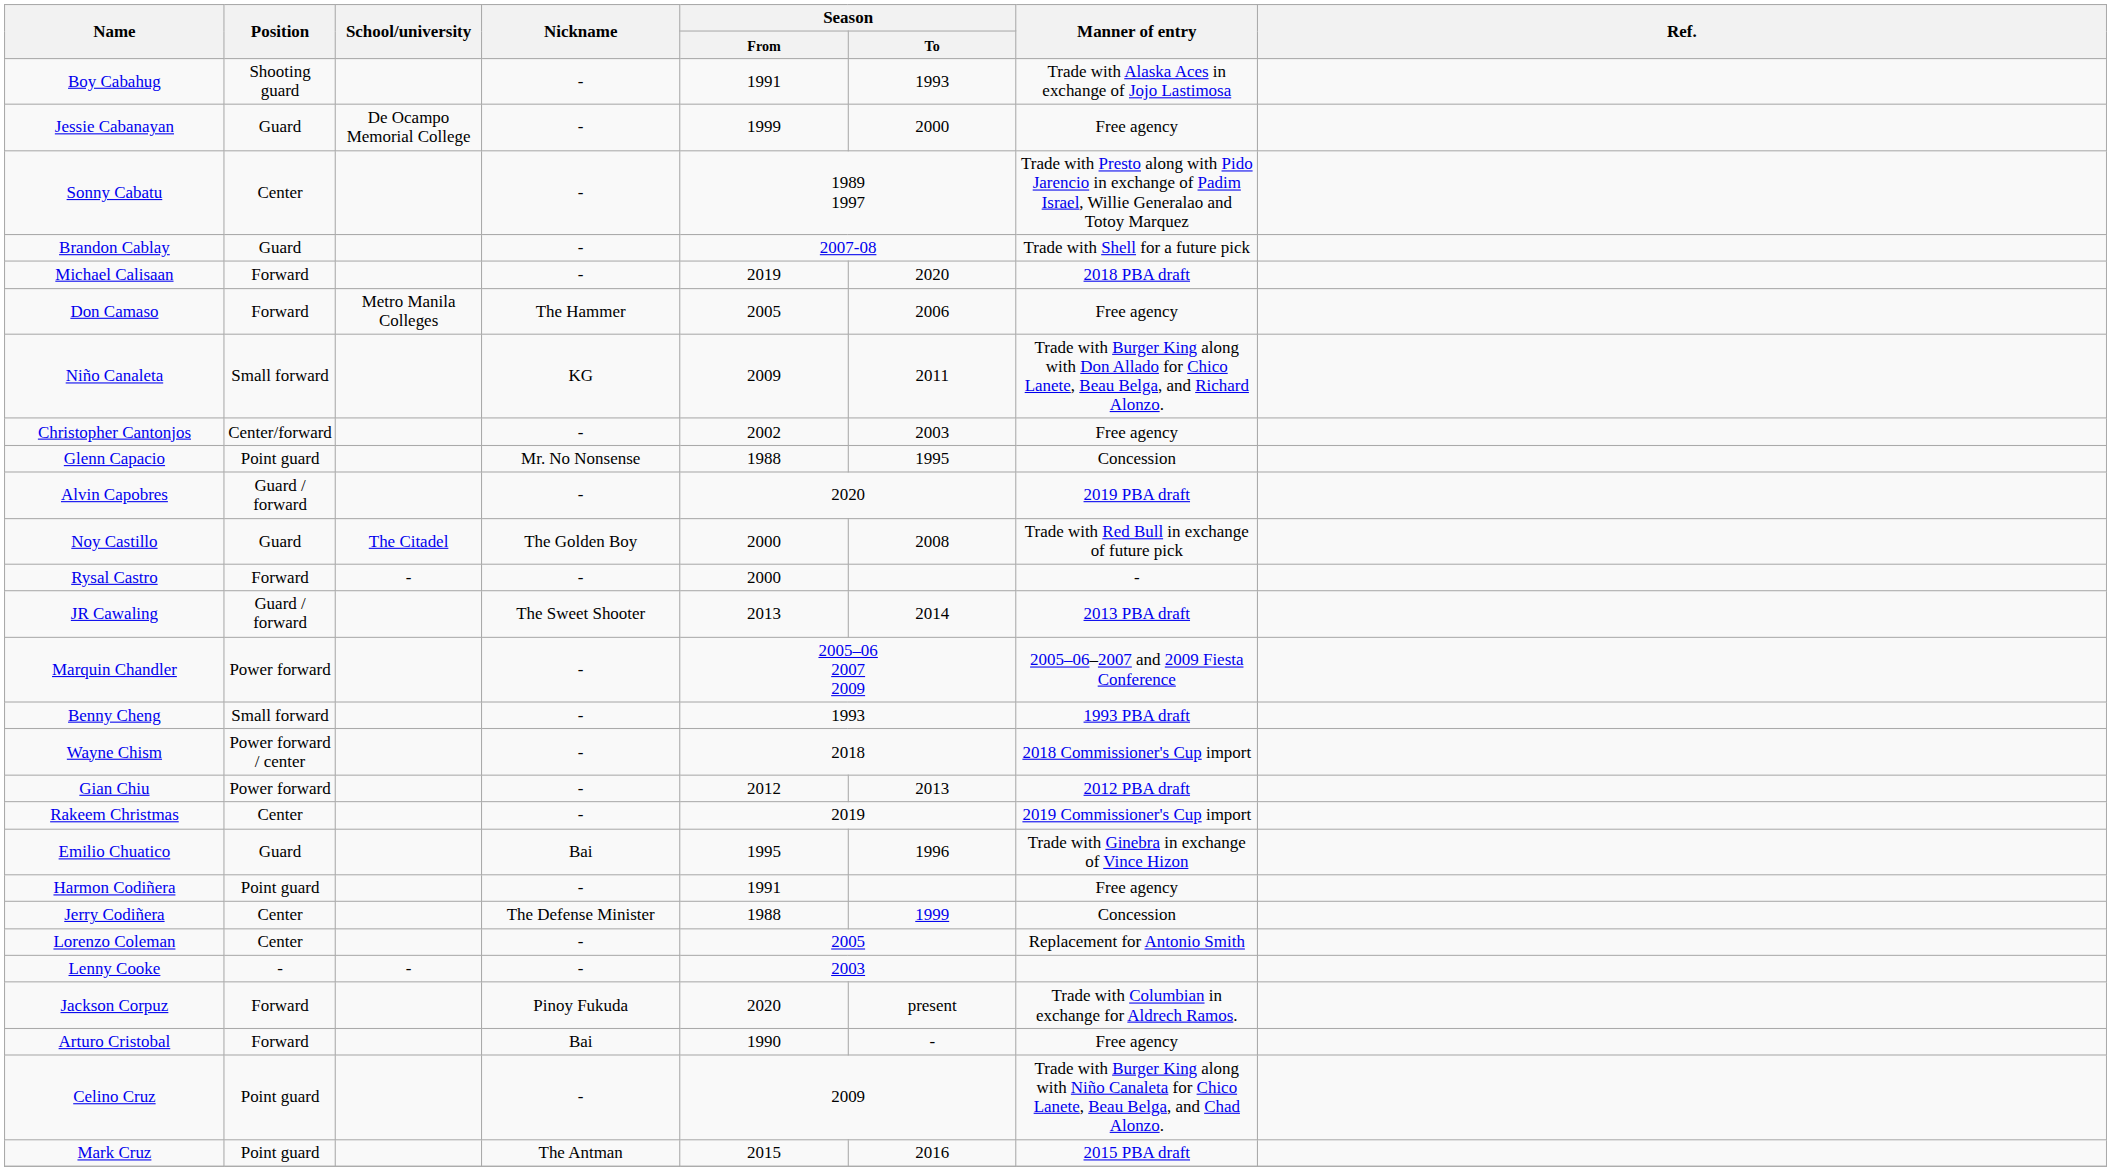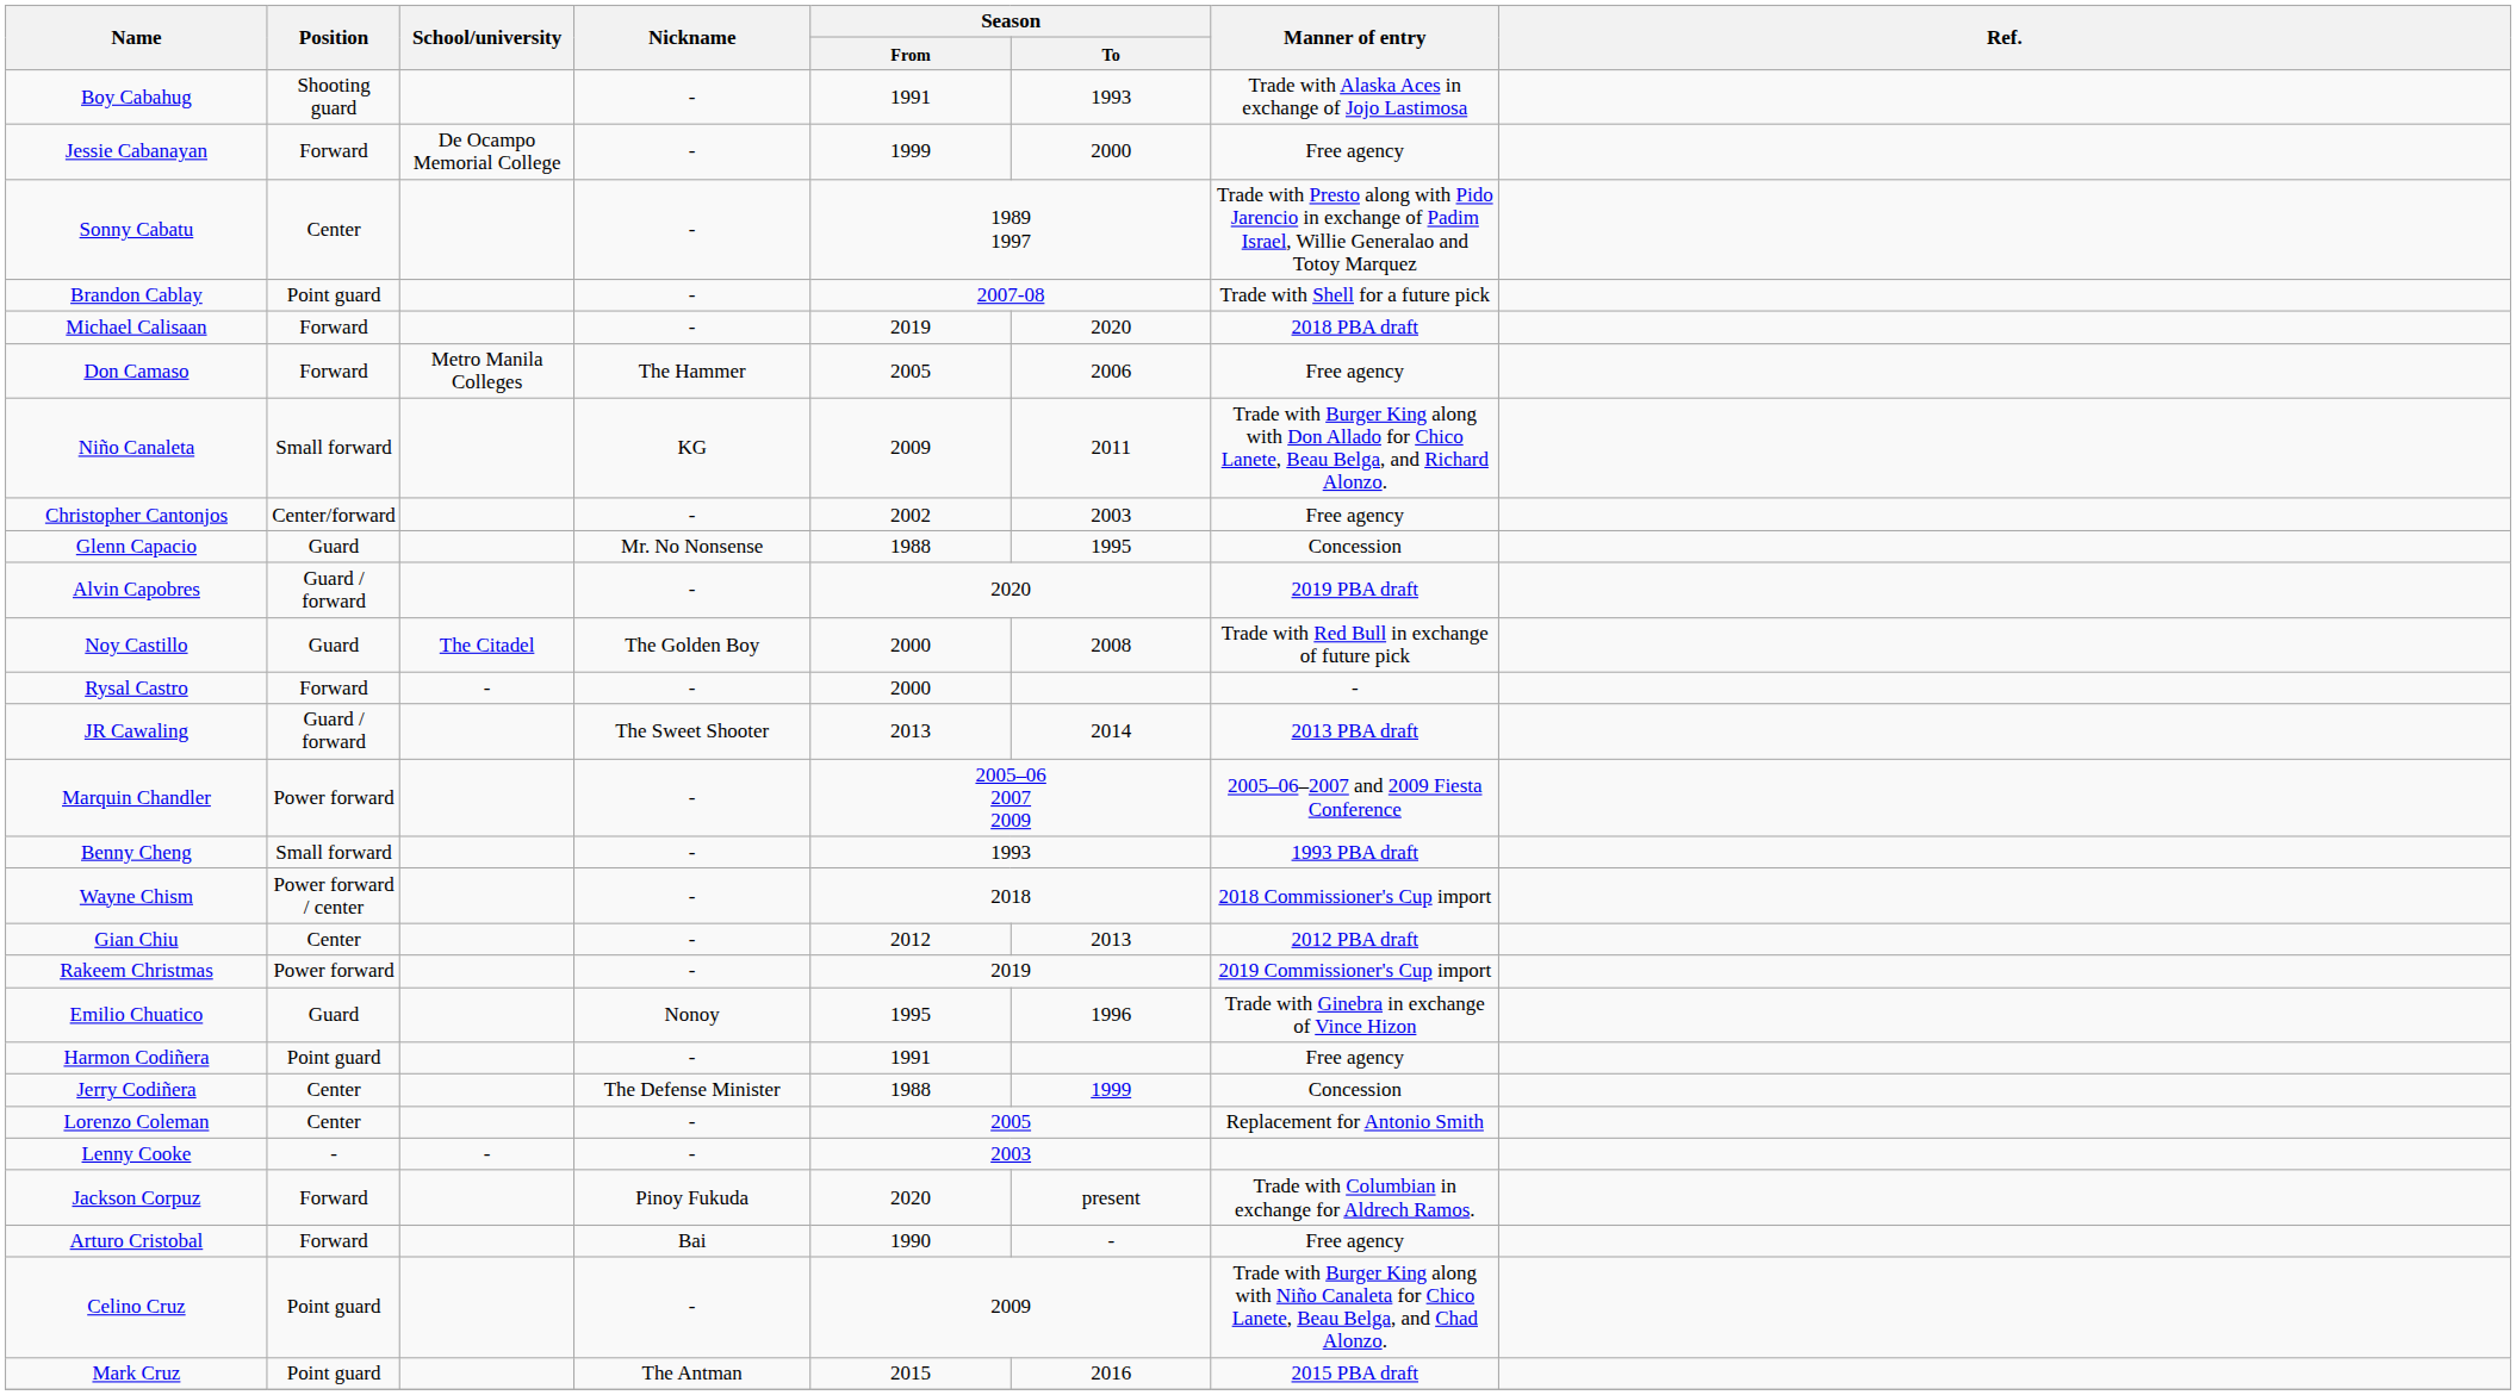 <table class="wikitable sortable" style="text-align:center" width="100%">
 <tr>
 <th style="width:200px;" rowspan="2">Name</th>
 <th style="width:80px;" rowspan="2">Position</th>
 <th style="width:130px;" rowspan="2">School/university</th>
 <th style="width:180px;" rowspan="2">Nickname</th>
 <th style="width:130px; text-align:center;" colspan="2">Season</th>
 <th style="width:220px; text-align:center;" rowspan="2">Manner of entry</th>
 <th rowspan="2" class=unsortable>Ref.</th>
 </tr>
 <tr>
 <th style="width:8%; text-align:center;"><small>From</small></th>
 <th style="width:8%; text-align:center;"><small>To</small></th>
 </tr>
 <tr>
 <td><a href='#'>Boy Cabahug</a></td>
 <td>Shooting guard</td>
 <td></td>
 <td>-</td>
 <td>1991</td>
 <td>1993</td>
 <td>Trade with <a href='#'>Alaska Aces</a> in exchange of <a href='#'>Jojo Lastimosa</a></td>
 <td></td>
 </tr>
 <tr>
 <td><a href='#'>Jessie Cabanayan</a></td>
-<td>Guard</td>
+<td>Forward</td>
 <td>De Ocampo Memorial College</td>
 <td>-</td>
 <td>1999</td>
 <td>2000</td>
 <td>Free agency</td>
 <td></td>
 </tr>
 <tr>
 <td><a href='#'>Sonny Cabatu</a></td>
 <td>Center</td>
 <td></td>
 <td>-</td>
 <td colspan="2">1989<br>1997</td>
 <td>Trade with <a href='#'>Presto</a> along with <a href='#'>Pido Jarencio</a> in exchange of <a href='#'>Padim Israel</a>, Willie Generalao and Totoy Marquez</td>
 <td></td>
 </tr>
 <tr>
 <td><a href='#'>Brandon Cablay</a></td>
-<td>Guard</td>
+<td>Point guard</td>
 <td></td>
 <td>-</td>
 <td colspan="2"><a href='#'>2007-08</a></td>
 <td>Trade with <a href='#'>Shell</a> for a future pick</td>
 <td></td>
 </tr>
 <tr>
 <td><a href='#'>Michael Calisaan</a></td>
 <td>Forward</td>
 <td></td>
 <td>-</td>
 <td>2019</td>
 <td>2020</td>
 <td><a href='#'>2018 PBA draft</a></td>
 <td></td>
 </tr>
 <tr>
 <td><a href='#'>Don Camaso</a></td>
 <td>Forward</td>
 <td>Metro Manila Colleges</td>
 <td>The Hammer</td>
 <td>2005</td>
 <td>2006</td>
 <td>Free agency</td>
 <td></td>
 </tr>
 <tr>
 <td><a href='#'>Niño Canaleta</a></td>
 <td>Small forward</td>
 <td></td>
 <td>KG</td>
 <td>2009</td>
 <td>2011</td>
 <td>Trade with <a href='#'>Burger King</a> along with <a href='#'>Don Allado</a> for <a href='#'>Chico Lanete</a>, <a href='#'>Beau Belga</a>, and <a href='#'>Richard Alonzo</a>.</td>
 <td></td>
 </tr>
 <tr>
 <td><a href='#'>Christopher Cantonjos</a></td>
 <td>Center/forward</td>
 <td></td>
 <td>-</td>
 <td>2002</td>
 <td>2003</td>
 <td>Free agency</td>
 <td></td>
 </tr>
 <tr>
 <td><a href='#'>Glenn Capacio</a></td>
-<td>Point guard</td>
+<td>Guard</td>
 <td></td>
 <td>Mr. No Nonsense</td>
 <td>1988</td>
 <td>1995</td>
 <td>Concession</td>
 <td></td>
 </tr>
 <tr>
 <td><a href='#'>Alvin Capobres</a></td>
 <td>Guard / forward</td>
 <td></td>
 <td>-</td>
 <td colspan="2">2020</td>
 <td><a href='#'>2019 PBA draft</a></td>
 <td></td>
 </tr>
 <tr>
 <td><a href='#'>Noy Castillo</a></td>
 <td>Guard</td>
 <td><a href='#'>The Citadel</a></td>
 <td>The Golden Boy</td>
 <td>2000</td>
 <td>2008</td>
 <td>Trade with <a href='#'>Red Bull</a> in exchange of future pick</td>
 <td></td>
 </tr>
 <tr>
 <td><a href='#'>Rysal Castro</a></td>
 <td>Forward</td>
 <td>-</td>
 <td>-</td>
 <td>2000</td>
 <td></td>
 <td>-</td>
 <td></td>
 </tr>
 <tr>
 <td><a href='#'>JR Cawaling</a></td>
 <td>Guard / forward</td>
 <td></td>
 <td>The Sweet Shooter</td>
 <td>2013</td>
 <td>2014</td>
 <td><a href='#'>2013 PBA draft</a></td>
 <td></td>
 </tr>
 <tr>
 <td><a href='#'>Marquin Chandler</a></td>
 <td>Power forward</td>
 <td></td>
 <td>-</td>
 <td colspan="2"><a href='#'>2005–06</a><br><a href='#'>2007</a><br><a href='#'>2009</a></td>
 <td><a href='#'>2005–06</a>–<a href='#'>2007</a> and <a href='#'>2009 Fiesta Conference</a></td>
 <td></td>
 </tr>
 <tr>
 <td><a href='#'>Benny Cheng</a></td>
 <td>Small forward</td>
 <td></td>
 <td>-</td>
 <td colspan="2">1993</td>
 <td><a href='#'>1993 PBA draft</a></td>
 <td></td>
 </tr>
 <tr>
 <td><a href='#'>Wayne Chism</a></td>
 <td>Power forward / center</td>
 <td></td>
 <td>-</td>
 <td colspan="2">2018</td>
 <td><a href='#'>2018 Commissioner's Cup</a> import</td>
 <td></td>
 </tr>
 <tr>
 <td><a href='#'>Gian Chiu</a></td>
-<td>Power forward</td>
+<td>Center</td>
 <td></td>
 <td>-</td>
 <td>2012</td>
 <td>2013</td>
 <td><a href='#'>2012 PBA draft</a></td>
 <td></td>
 </tr>
 <tr>
 <td><a href='#'>Rakeem Christmas</a></td>
-<td>Center</td>
+<td>Power forward</td>
 <td></td>
 <td>-</td>
 <td colspan="2">2019</td>
 <td><a href='#'>2019 Commissioner's Cup</a> import</td>
 <td></td>
 </tr>
 <tr>
 <td><a href='#'>Emilio Chuatico</a></td>
 <td>Guard</td>
 <td></td>
-<td>Bai</td>
+<td>Nonoy</td>
 <td>1995</td>
 <td>1996</td>
 <td>Trade with <a href='#'>Ginebra</a> in exchange of <a href='#'>Vince Hizon</a></td>
 <td></td>
 </tr>
 <tr>
 <td><a href='#'>Harmon Codiñera</a></td>
 <td>Point guard</td>
 <td></td>
 <td>-</td>
 <td>1991</td>
 <td></td>
 <td>Free agency</td>
 <td></td>
 </tr>
 <tr>
 <td><a href='#'>Jerry Codiñera</a></td>
 <td>Center</td>
 <td></td>
 <td>The Defense Minister</td>
 <td>1988</td>
 <td><a href='#'>1999</a></td>
 <td>Concession</td>
 <td></td>
 </tr>
 <tr>
 <td><a href='#'>Lorenzo Coleman</a></td>
 <td>Center</td>
 <td></td>
 <td>-</td>
 <td colspan="2"><a href='#'>2005</a></td>
 <td>Replacement for <a href='#'>Antonio Smith</a></td>
 <td></td>
 </tr>
 <tr>
 <td><a href='#'>Lenny Cooke</a></td>
 <td>-</td>
 <td>-</td>
 <td>-</td>
 <td colspan="2"><a href='#'>2003</a></td>
 <td></td>
 <td></td>
 </tr>
 <tr>
 <td><a href='#'>Jackson Corpuz</a></td>
 <td>Forward</td>
 <td></td>
 <td>Pinoy Fukuda</td>
 <td>2020</td>
 <td>present</td>
 <td>Trade with <a href='#'>Columbian</a> in exchange for <a href='#'>Aldrech Ramos</a>.</td>
 <td></td>
 </tr>
 <tr>
 <td><a href='#'>Arturo Cristobal</a></td>
 <td>Forward</td>
 <td></td>
 <td>Bai</td>
 <td>1990</td>
 <td>-</td>
 <td>Free agency</td>
 <td></td>
 </tr>
 <tr>
 <td><a href='#'>Celino Cruz</a></td>
 <td>Point guard</td>
 <td></td>
 <td>-</td>
 <td colspan="2">2009</td>
 <td>Trade with <a href='#'>Burger King</a> along with <a href='#'>Niño Canaleta</a> for <a href='#'>Chico Lanete</a>, <a href='#'>Beau Belga</a>, and <a href='#'>Chad Alonzo</a>.</td>
 <td></td>
 </tr>
 <tr>
 <td><a href='#'>Mark Cruz</a></td>
 <td>Point guard</td>
 <td></td>
 <td>The Antman</td>
 <td>2015</td>
 <td>2016</td>
 <td><a href='#'>2015 PBA draft</a></td>
 <td></td>
 </tr>
 <tr>
 </tr>
 </table>
